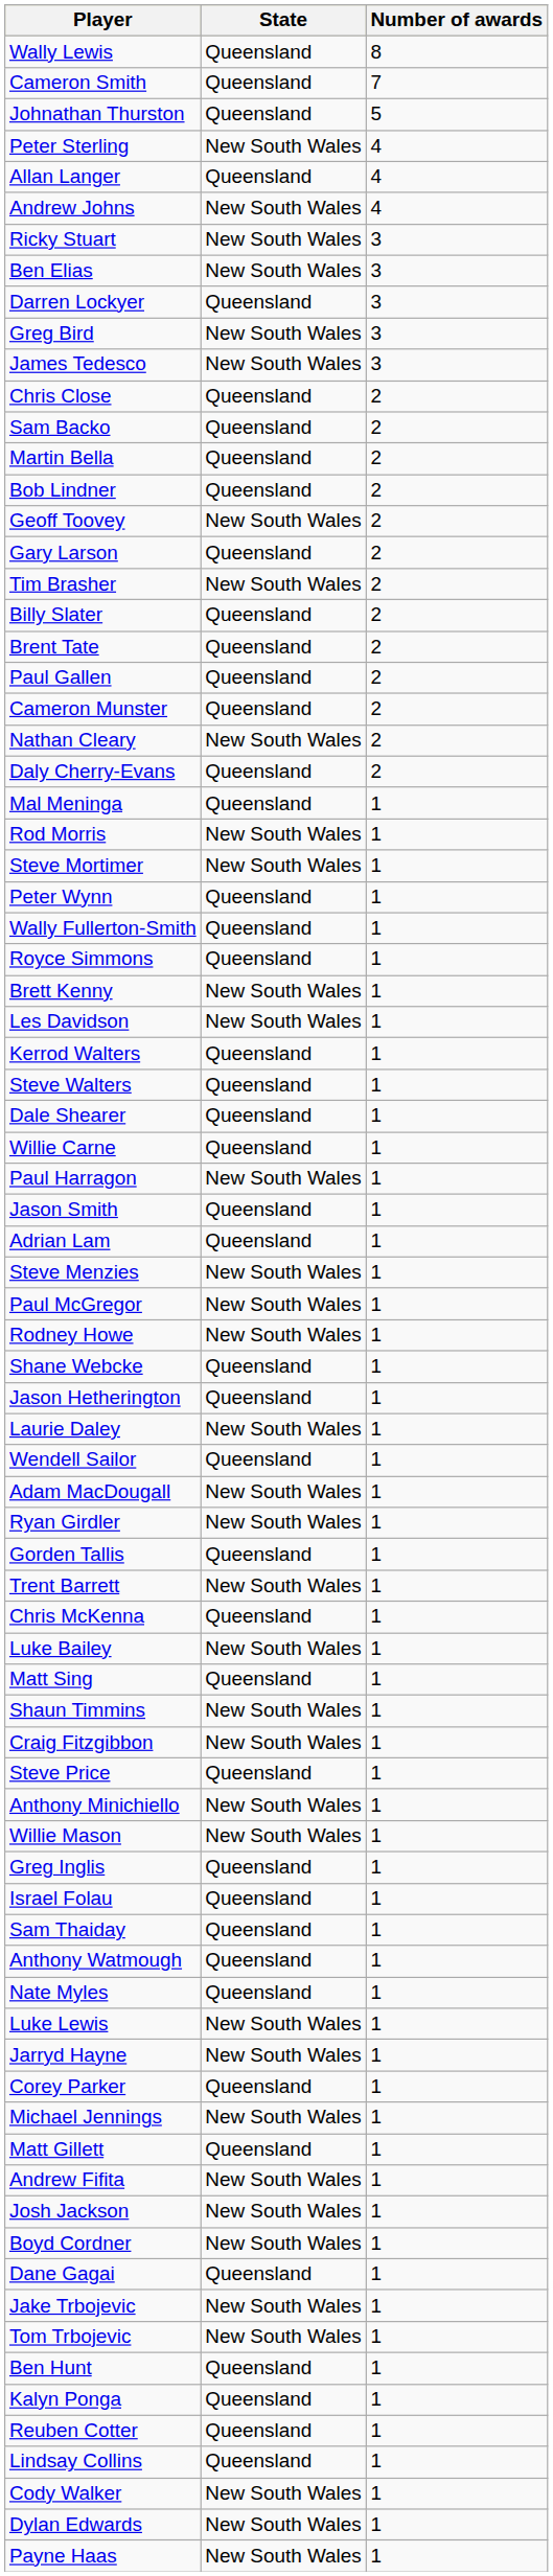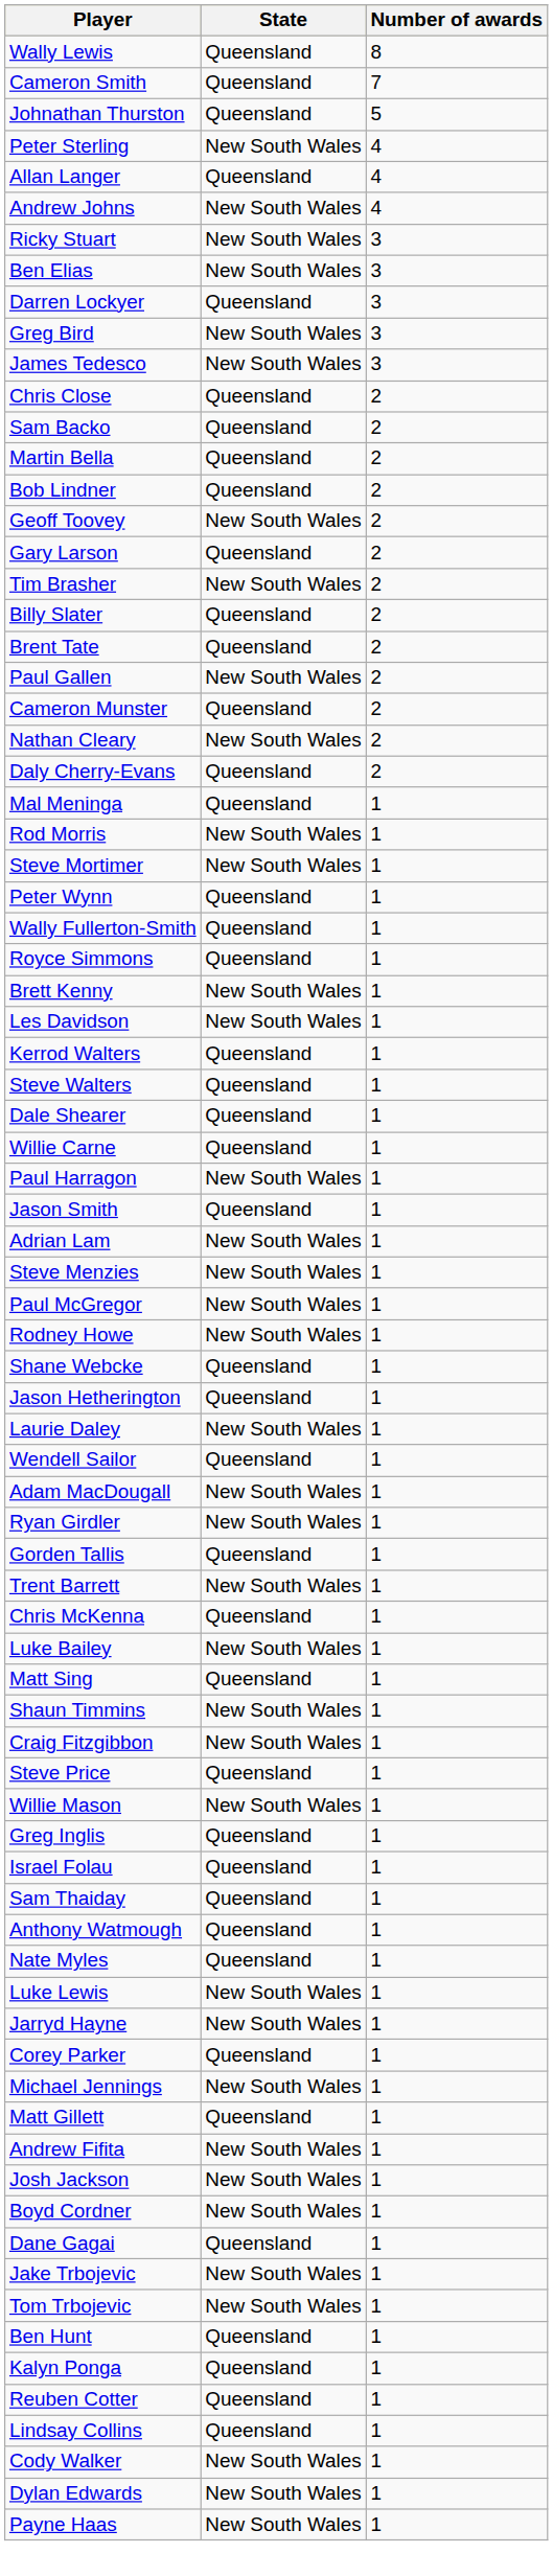 <table class="wikitable">
 <tr style="background:#bdb76b;">
 <th>Player</th>
 <th>State</th>
 <th>Number of awards</th>
 </tr>
 <tr>
 <td><a href='#'>Wally Lewis</a></td>
 <td>Queensland</td>
 <td>8</td>
 </tr>
 <tr>
 <td><a href='#'>Cameron Smith</a></td>
 <td>Queensland</td>
 <td>7</td>
 </tr>
 <tr>
 <td><a href='#'>Johnathan Thurston</a></td>
 <td>Queensland</td>
 <td>5</td>
 </tr>
 <tr>
 <td><a href='#'>Peter Sterling</a></td>
 <td>New South Wales</td>
 <td>4</td>
 </tr>
 <tr>
 <td><a href='#'>Allan Langer</a></td>
 <td>Queensland</td>
 <td>4</td>
 </tr>
 <tr>
 <td><a href='#'>Andrew Johns</a></td>
 <td>New South Wales</td>
 <td>4</td>
 </tr>
 <tr>
 <td><a href='#'>Ricky Stuart</a></td>
 <td>New South Wales</td>
 <td>3</td>
 </tr>
 <tr>
 <td><a href='#'>Ben Elias</a></td>
 <td>New South Wales</td>
 <td>3</td>
 </tr>
 <tr>
 <td><a href='#'>Darren Lockyer</a></td>
 <td>Queensland</td>
 <td>3</td>
 </tr>
 <tr>
 <td><a href='#'>Greg Bird</a></td>
 <td>New South Wales</td>
 <td>3</td>
 </tr>
 <tr>
 <td><a href='#'>James Tedesco</a></td>
 <td>New South Wales</td>
 <td>3</td>
 </tr>
 <tr>
 <td><a href='#'>Chris Close</a></td>
 <td>Queensland</td>
 <td>2</td>
 </tr>
 <tr>
 <td><a href='#'>Sam Backo</a></td>
 <td>Queensland</td>
 <td>2</td>
 </tr>
 <tr>
 <td><a href='#'>Martin Bella</a></td>
 <td>Queensland</td>
 <td>2</td>
 </tr>
 <tr>
 <td><a href='#'>Bob Lindner</a></td>
 <td>Queensland</td>
 <td>2</td>
 </tr>
 <tr>
 <td><a href='#'>Geoff Toovey</a></td>
 <td>New South Wales</td>
 <td>2</td>
 </tr>
 <tr>
 <td><a href='#'>Gary Larson</a></td>
 <td>Queensland</td>
 <td>2</td>
 </tr>
 <tr>
 <td><a href='#'>Tim Brasher</a></td>
 <td>New South Wales</td>
 <td>2</td>
 </tr>
 <tr>
 <td><a href='#'>Billy Slater</a></td>
 <td>Queensland</td>
 <td>2</td>
 </tr>
 <tr>
 <td><a href='#'>Brent Tate</a></td>
 <td>Queensland</td>
 <td>2</td>
 </tr>
 <tr>
 <td><a href='#'>Paul Gallen</a></td>
-<td>Queensland</td>
+<td>New South Wales</td>
 <td>2</td>
 </tr>
 <tr>
 <td><a href='#'>Cameron Munster</a></td>
 <td>Queensland</td>
 <td>2</td>
 </tr>
 <tr>
 <td><a href='#'>Nathan Cleary</a></td>
 <td>New South Wales</td>
 <td>2</td>
 </tr>
 <tr>
 <td><a href='#'>Daly Cherry-Evans</a></td>
 <td>Queensland</td>
 <td>2</td>
 </tr>
 <tr>
 <td><a href='#'>Mal Meninga</a></td>
 <td>Queensland</td>
 <td>1</td>
 </tr>
 <tr>
 <td><a href='#'>Rod Morris</a></td>
 <td>New South Wales</td>
 <td>1</td>
 </tr>
 <tr>
 <td><a href='#'>Steve Mortimer</a></td>
 <td>New South Wales</td>
 <td>1</td>
 </tr>
 <tr>
 <td><a href='#'>Peter Wynn</a></td>
 <td>Queensland</td>
 <td>1</td>
 </tr>
 <tr>
 <td><a href='#'>Wally Fullerton-Smith</a></td>
 <td>Queensland</td>
 <td>1</td>
 </tr>
 <tr>
 <td><a href='#'>Royce Simmons</a></td>
 <td>Queensland</td>
 <td>1</td>
 </tr>
 <tr>
 <td><a href='#'>Brett Kenny</a></td>
 <td>New South Wales</td>
 <td>1</td>
 </tr>
 <tr>
 <td><a href='#'>Les Davidson</a></td>
 <td>New South Wales</td>
 <td>1</td>
 </tr>
 <tr>
 <td><a href='#'>Kerrod Walters</a></td>
 <td>Queensland</td>
 <td>1</td>
 </tr>
 <tr>
 <td><a href='#'>Steve Walters</a></td>
 <td>Queensland</td>
 <td>1</td>
 </tr>
 <tr>
 <td><a href='#'>Dale Shearer</a></td>
 <td>Queensland</td>
 <td>1</td>
 </tr>
 <tr>
 <td><a href='#'>Willie Carne</a></td>
 <td>Queensland</td>
 <td>1</td>
 </tr>
 <tr>
 <td><a href='#'>Paul Harragon</a></td>
 <td>New South Wales</td>
 <td>1</td>
 </tr>
 <tr>
 <td><a href='#'>Jason Smith</a></td>
 <td>Queensland</td>
 <td>1</td>
 </tr>
 <tr>
 <td><a href='#'>Adrian Lam</a></td>
-<td>Queensland</td>
+<td>New South Wales</td>
 <td>1</td>
 </tr>
 <tr>
 <td><a href='#'>Steve Menzies</a></td>
 <td>New South Wales</td>
 <td>1</td>
 </tr>
 <tr>
 <td><a href='#'>Paul McGregor</a></td>
 <td>New South Wales</td>
 <td>1</td>
 </tr>
 <tr>
 <td><a href='#'>Rodney Howe</a></td>
 <td>New South Wales</td>
 <td>1</td>
 </tr>
 <tr>
 <td><a href='#'>Shane Webcke</a></td>
 <td>Queensland</td>
 <td>1</td>
 </tr>
 <tr>
 <td><a href='#'>Jason Hetherington</a></td>
 <td>Queensland</td>
 <td>1</td>
 </tr>
 <tr>
 <td><a href='#'>Laurie Daley</a></td>
 <td>New South Wales</td>
 <td>1</td>
 </tr>
 <tr>
 <td><a href='#'>Wendell Sailor</a></td>
 <td>Queensland</td>
 <td>1</td>
 </tr>
 <tr>
 <td><a href='#'>Adam MacDougall</a></td>
 <td>New South Wales</td>
 <td>1</td>
 </tr>
 <tr>
 <td><a href='#'>Ryan Girdler</a></td>
 <td>New South Wales</td>
 <td>1</td>
 </tr>
 <tr>
 <td><a href='#'>Gorden Tallis</a></td>
 <td>Queensland</td>
 <td>1</td>
 </tr>
 <tr>
 <td><a href='#'>Trent Barrett</a></td>
 <td>New South Wales</td>
 <td>1</td>
 </tr>
 <tr>
 <td><a href='#'>Chris McKenna</a></td>
 <td>Queensland</td>
 <td>1</td>
 </tr>
 <tr>
 <td><a href='#'>Luke Bailey</a></td>
 <td>New South Wales</td>
 <td>1</td>
 </tr>
 <tr>
 <td><a href='#'>Matt Sing</a></td>
 <td>Queensland</td>
 <td>1</td>
 </tr>
 <tr>
 <td><a href='#'>Shaun Timmins</a></td>
 <td>New South Wales</td>
 <td>1</td>
 </tr>
 <tr>
 <td><a href='#'>Craig Fitzgibbon</a></td>
 <td>New South Wales</td>
 <td>1</td>
 </tr>
 <tr>
 <td><a href='#'>Steve Price</a></td>
 <td>Queensland</td>
-<td>1</td>
-</tr>
-<tr>
-<td><a href='#'>Anthony Minichiello</a></td>
-<td>New South Wales</td>
 <td>1</td>
 </tr>
 <tr>
 <td><a href='#'>Willie Mason</a></td>
 <td>New South Wales</td>
 <td>1</td>
 </tr>
 <tr>
 <td><a href='#'>Greg Inglis</a></td>
 <td>Queensland</td>
 <td>1</td>
 </tr>
 <tr>
 <td><a href='#'>Israel Folau</a></td>
 <td>Queensland</td>
 <td>1</td>
 </tr>
 <tr>
 <td><a href='#'>Sam Thaiday</a></td>
 <td>Queensland</td>
 <td>1</td>
 </tr>
 <tr>
 <td><a href='#'>Anthony Watmough</a></td>
 <td>Queensland</td>
 <td>1</td>
 </tr>
 <tr>
 <td><a href='#'>Nate Myles</a></td>
 <td>Queensland</td>
 <td>1</td>
 </tr>
 <tr>
 <td><a href='#'>Luke Lewis</a></td>
 <td>New South Wales</td>
 <td>1</td>
 </tr>
 <tr>
 <td><a href='#'>Jarryd Hayne</a></td>
 <td>New South Wales</td>
 <td>1</td>
 </tr>
 <tr>
 <td><a href='#'>Corey Parker</a></td>
 <td>Queensland</td>
 <td>1</td>
 </tr>
 <tr>
 <td><a href='#'>Michael Jennings</a></td>
 <td>New South Wales</td>
 <td>1</td>
 </tr>
 <tr>
 <td><a href='#'>Matt Gillett</a></td>
 <td>Queensland</td>
 <td>1</td>
 </tr>
 <tr>
 <td><a href='#'>Andrew Fifita</a></td>
 <td>New South Wales</td>
 <td>1</td>
 </tr>
 <tr>
 <td><a href='#'>Josh Jackson</a></td>
 <td>New South Wales</td>
 <td>1</td>
 </tr>
 <tr>
 <td><a href='#'>Boyd Cordner</a></td>
 <td>New South Wales</td>
 <td>1</td>
 </tr>
 <tr>
 <td><a href='#'>Dane Gagai</a></td>
 <td>Queensland</td>
 <td>1</td>
 </tr>
 <tr>
 <td><a href='#'>Jake Trbojevic</a></td>
 <td>New South Wales</td>
 <td>1</td>
 </tr>
 <tr>
 <td><a href='#'>Tom Trbojevic</a></td>
 <td>New South Wales</td>
 <td>1</td>
 </tr>
 <tr>
 <td><a href='#'>Ben Hunt</a></td>
 <td>Queensland</td>
 <td>1</td>
 </tr>
 <tr>
 <td><a href='#'>Kalyn Ponga</a></td>
 <td>Queensland</td>
 <td>1</td>
 </tr>
 <tr>
 <td><a href='#'>Reuben Cotter</a></td>
 <td>Queensland</td>
 <td>1</td>
 </tr>
 <tr>
 <td><a href='#'>Lindsay Collins</a></td>
 <td>Queensland</td>
 <td>1</td>
 </tr>
 <tr>
 <td><a href='#'>Cody Walker</a></td>
 <td>New South Wales</td>
 <td>1</td>
 </tr>
 <tr>
 <td><a href='#'>Dylan Edwards</a></td>
 <td>New South Wales</td>
 <td>1</td>
 </tr>
 <tr>
 <td><a href='#'>Payne Haas</a></td>
 <td>New South Wales</td>
 <td>1</td>
 </tr>
 </table>
